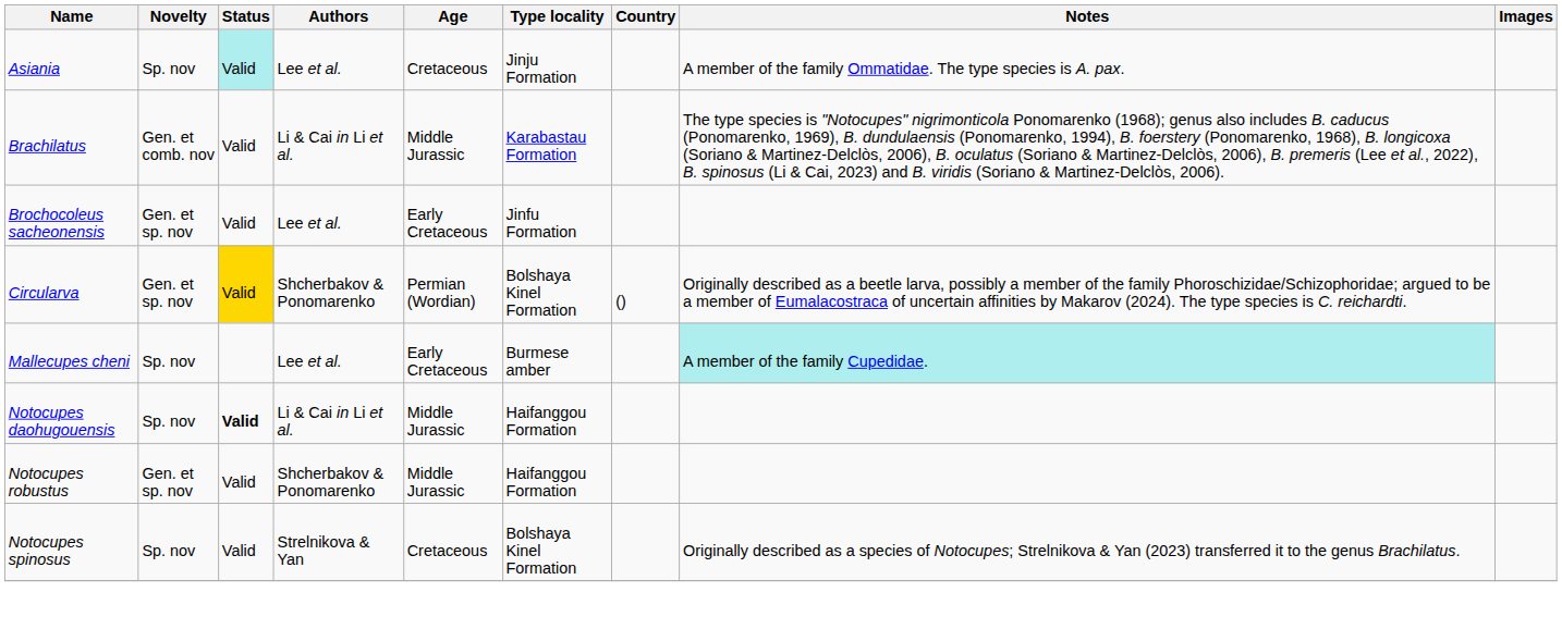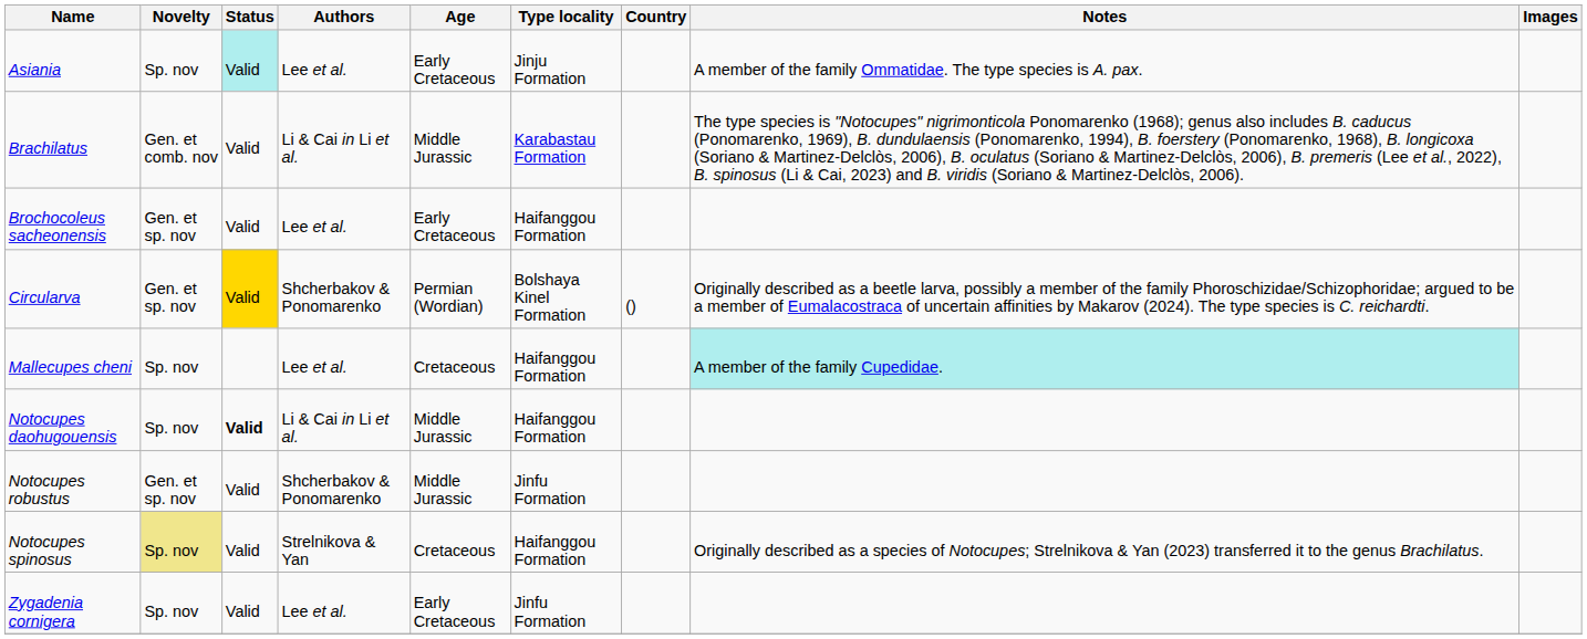 <table class="wikitable sortable" align="center" width="100%">
 <tr>
 <th>Name</th>
 <th>Novelty</th>
 <th>Status</th>
 <th>Authors</th>
 <th>Age</th>
 <th>Type locality</th>
 <th>Country</th>
 <th>Notes</th>
 <th>Images</th>
 </tr>
 <tr>
 <td><br><em><a href='#'>Asiania</a></em></td>
 <td><br>Sp. nov</td>
 <td style="background: paleturquoise;"><br>Valid</td>
 <td><br>Lee <em>et al.</em></td>
-<td><br>Cretaceous</td>
+<td><br>Early Cretaceous</td>
 <td><br>Jinju Formation</td>
 <td><br></td>
 <td><br>A member of the family <a href='#'>Ommatidae</a>. The type species is <em>A. pax</em>.</td>
 <td></td>
 </tr>
 <tr>
 <td><br><em><a href='#'>Brachilatus</a></em></td>
 <td><br>Gen. et comb. nov</td>
 <td><br>Valid</td>
 <td><br>Li & Cai <em>in</em> Li <em>et al.</em></td>
 <td><br>Middle Jurassic</td>
 <td><br><a href='#'>Karabastau Formation</a></td>
 <td><br></td>
 <td><br>The type species is <em>"Notocupes" nigrimonticola</em> Ponomarenko (1968); genus also includes <em>B. caducus</em> (Ponomarenko, 1969), <em>B. dundulaensis</em> (Ponomarenko, 1994), <em>B. foerstery</em> (Ponomarenko, 1968), <em>B. longicoxa</em> (Soriano & Martinez-Delclòs, 2006), <em>B. oculatus</em> (Soriano & Martinez-Delclòs, 2006), <em>B. premeris</em> (Lee <em>et al.</em>, 2022), <em>B. spinosus</em> (Li & Cai, 2023) and <em>B. viridis</em> (Soriano & Martinez-Delclòs, 2006).</td>
 <td></td>
 </tr>
 <tr>
 <td><br><em><a href='#'>Brochocoleus sacheonensis</a></em></td>
 <td><br>Gen. et sp. nov</td>
 <td><br>Valid</td>
 <td><br>Lee <em>et al.</em></td>
 <td><br>Early Cretaceous</td>
-<td><br>Jinfu Formation</td>
+<td><br>Haifanggou Formation</td>
 <td><br></td>
 <td></td>
 <td></td>
 </tr>
 <tr>
 <td><br><em><a href='#'>Circularva</a></em></td>
 <td><br>Gen. et sp. nov</td>
 <td style="background: gold;"><br>Valid</td>
 <td><br>Shcherbakov & Ponomarenko</td>
 <td><br>Permian (Wordian)</td>
 <td><br>Bolshaya Kinel Formation</td>
 <td><br><br>()</td>
 <td><br>Originally described as a beetle larva, possibly a member of the family Phoroschizidae/Schizophoridae; argued to be a member of <a href='#'>Eumalacostraca</a> of uncertain affinities by Makarov (2024). The type species is <em>C. reichardti</em>.</td>
 <td></td>
 </tr>
 <tr>
 <td><br><em><a href='#'>Mallecupes cheni</a></em></td>
 <td><br>Sp. nov</td>
 <td></td>
 <td><br>Lee <em>et al.</em></td>
-<td><br>Early Cretaceous</td>
-<td><br>Burmese amber</td>
+<td><br>Cretaceous</td>
+<td><br>Haifanggou Formation</td>
 <td><br></td>
 <td style="background: paleturquoise;"><br>A member of the family <a href='#'>Cupedidae</a>.</td>
 <td></td>
 </tr>
 <tr>
 <td><br><em><a href='#'>Notocupes daohugouensis</a></em></td>
 <td><br>Sp. nov</td>
 <td><strong><br>Valid</strong></td>
 <td><br>Li & Cai <em>in</em> Li <em>et al.</em></td>
 <td><br>Middle Jurassic</td>
 <td><br>Haifanggou Formation</td>
 <td><br></td>
 <td></td>
 <td></td>
 </tr>
 <tr>
 <td><br><em>Notocupes robustus</em></td>
 <td><br>Gen. et sp. nov</td>
 <td><br>Valid</td>
 <td><br>Shcherbakov & Ponomarenko</td>
 <td><br>Middle Jurassic</td>
-<td><br>Haifanggou Formation</td>
+<td><br>Jinfu Formation</td>
 <td><br></td>
 <td></td>
 <td></td>
 </tr>
 <tr>
 <td><br><em>Notocupes spinosus</em></td>
-<td><br>Sp. nov</td>
+<td style="background: khaki;"><br>Sp. nov</td>
 <td><br>Valid</td>
 <td><br>Strelnikova & Yan</td>
 <td><br>Cretaceous</td>
-<td><br>Bolshaya Kinel Formation</td>
+<td><br>Haifanggou Formation</td>
 <td><br></td>
 <td><br>Originally described as a species of <em>Notocupes</em>; Strelnikova & Yan (2023) transferred it to the genus <em>Brachilatus</em>.</td>
 <td></td>
 </tr>
 <tr>
+<td><br><em><a href='#'>Zygadenia cornigera</a></em></td>
+<td><br>Sp. nov</td>
+<td><br>Valid</td>
+<td><br>Lee <em>et al.</em></td>
+<td><br>Early Cretaceous</td>
+<td><br>Jinfu Formation</td>
+<td><br></td>
+<td></td>
+<td></td>
+</tr>
+<tr>
 </tr>
 </table>
